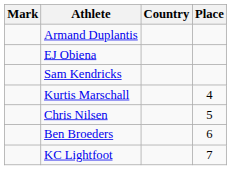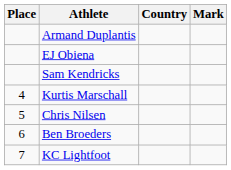 <table class="wikitable">
 <tr>
-<th>Mark</th>
+<th>Place</th>
 <th>Athlete</th>
 <th>Country</th>
-<th>Place</th>
+<th>Mark</th>
 </tr>
 <tr>
-<td></td>
+<td align=center></td>
 <td><a href='#'>Armand Duplantis</a></td>
 <td></td>
-<td align=center></td>
+<td></td>
 </tr>
 <tr>
-<td></td>
+<td align=center></td>
 <td><a href='#'>EJ Obiena</a></td>
 <td></td>
-<td align=center></td>
+<td></td>
 </tr>
 <tr>
-<td></td>
+<td align=center></td>
 <td><a href='#'>Sam Kendricks</a></td>
 <td></td>
-<td align=center></td>
+<td></td>
 </tr>
 <tr>
-<td></td>
+<td align=center>4</td>
 <td><a href='#'>Kurtis Marschall</a></td>
 <td></td>
-<td align=center>4</td>
+<td></td>
 </tr>
 <tr>
-<td></td>
+<td align=center>5</td>
 <td><a href='#'>Chris Nilsen</a></td>
 <td></td>
-<td align=center>5</td>
+<td></td>
 </tr>
 <tr>
-<td></td>
+<td align=center>6</td>
 <td><a href='#'>Ben Broeders</a></td>
 <td></td>
-<td align=center>6</td>
+<td></td>
 </tr>
 <tr>
-<td></td>
+<td align=center>7</td>
 <td><a href='#'>KC Lightfoot</a></td>
 <td></td>
-<td align=center>7</td>
+<td></td>
 </tr>
 </table>
